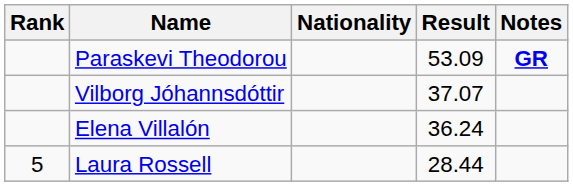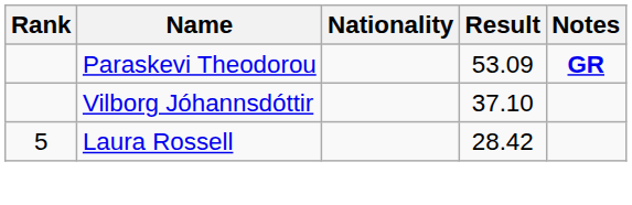 <table class="wikitable sortable" style="text-align:center; font-size:95%">
 <tr>
 <th>Rank</th>
 <th>Name</th>
 <th>Nationality</th>
 <th>Result</th>
 <th>Notes</th>
 </tr>
 <tr>
 <td></td>
 <td align=left><a href='#'>Paraskevi Theodorou</a></td>
 <td align=left></td>
 <td>53.09</td>
 <td><strong><a href='#'>GR</a></strong></td>
 </tr>
 <tr>
 <td></td>
 <td align=left><a href='#'>Vilborg Jóhannsdóttir</a></td>
 <td align=left></td>
-<td>37.07</td>
-<td></td>
-</tr>
-<tr>
-<td></td>
-<td align=left><a href='#'>Elena Villalón</a></td>
-<td align=left></td>
-<td>36.24</td>
+<td>37.10</td>
 <td></td>
 </tr>
 <tr>
 <td>5</td>
 <td align=left><a href='#'>Laura Rossell</a></td>
 <td align=left></td>
-<td>28.44</td>
+<td>28.42</td>
 <td></td>
 </tr>
 </table>
